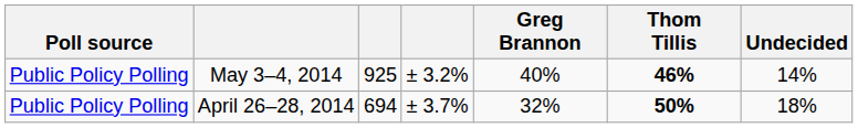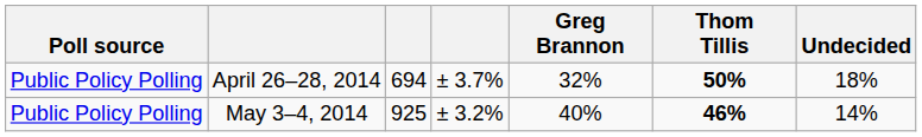 <table class="wikitable" style="text-align:center">
 <tr valign= bottom>
 <th>Poll source</th>
 <th></th>
 <th></th>
 <th></th>
 <th style="width:100px;">Greg<br>Brannon</th>
 <th style="width:100px;">Thom<br>Tillis</th>
 <th>Undecided</th>
 </tr>
 <tr>
 <td align=left><a href='#'>Public Policy Polling</a></td>
+<td>April 26–28, 2014</td>
+<td>694</td>
+<td>± 3.7%</td>
+<td>32%</td>
+<td><strong>50%</strong></td>
+<td>18%</td>
+</tr>
+<tr>
+<td align=left><a href='#'>Public Policy Polling</a></td>
 <td>May 3–4, 2014</td>
 <td>925</td>
 <td>± 3.2%</td>
 <td>40%</td>
 <td><strong>46%</strong></td>
 <td>14%</td>
 </tr>
-<tr>
-<td align=left><a href='#'>Public Policy Polling</a></td>
-<td>April 26–28, 2014</td>
-<td>694</td>
-<td>± 3.7%</td>
-<td>32%</td>
-<td><strong>50%</strong></td>
-<td>18%</td>
-</tr>
 </table>
